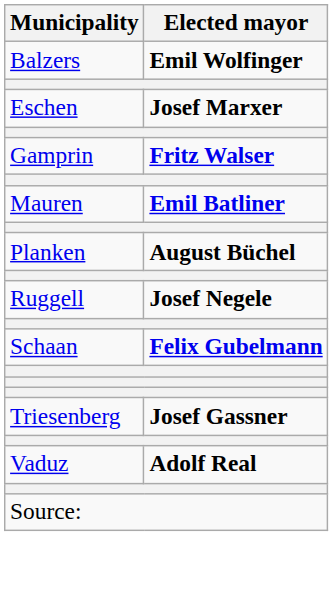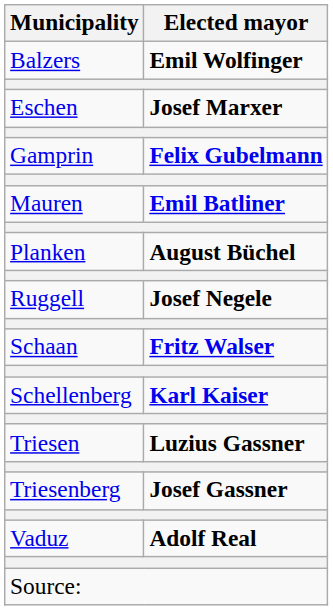 <table class="wikitable" style="text-align:right">
 <tr>
 <th>Municipality</th>
 <th>Elected mayor</th>
 </tr>
 <tr>
 <td align="left"><a href='#'>Balzers</a></td>
 <td align="left"><strong>Emil Wolfinger</strong></td>
 </tr>
 <tr>
 <th colspan="2"></th>
 </tr>
 <tr>
 <td align="left"><a href='#'>Eschen</a></td>
 <td align="left"><strong>Josef Marxer</strong></td>
 </tr>
 <tr>
 <th colspan="2"></th>
 </tr>
 <tr>
 <td align="left"><a href='#'>Gamprin</a></td>
-<td align="left"><strong><a href='#'>Fritz Walser</a></strong></td>
+<td align="left"><strong><a href='#'>Felix Gubelmann</a></strong></td>
 </tr>
 <tr>
 <th colspan="2"></th>
 </tr>
 <tr>
 <td align="left"><a href='#'>Mauren</a></td>
 <td align="left"><a href='#'><strong>Emil Batliner</strong></a></td>
 </tr>
 <tr>
 <th colspan="2"></th>
 </tr>
 <tr>
 <td align="left"><a href='#'>Planken</a></td>
 <td align="left"><strong>August Büchel</strong></td>
 </tr>
 <tr>
 <th colspan="2"></th>
 </tr>
 <tr>
 <td align="left"><a href='#'>Ruggell</a></td>
 <td align="left"><strong>Josef Negele</strong></td>
 </tr>
 <tr>
 <th colspan="2"></th>
 </tr>
 <tr>
 <td align="left"><a href='#'>Schaan</a></td>
-<td align="left"><strong><a href='#'>Felix Gubelmann</a></strong></td>
+<td align="left"><strong><a href='#'>Fritz Walser</a></strong></td>
 </tr>
 <tr>
 <th colspan="2"></th>
 </tr>
 <tr>
+<td align="left"><a href='#'>Schellenberg</a></td>
+<td align="left"><strong><a href='#'>Karl Kaiser</a></strong></td>
+</tr>
+<tr>
 <th colspan="2"></th>
+</tr>
+<tr>
+<td align="left"><a href='#'>Triesen</a></td>
+<td align="left"><strong>Luzius Gassner</strong></td>
 </tr>
 <tr>
 <th colspan="2"></th>
 </tr>
 <tr>
 <td align="left"><a href='#'>Triesenberg</a></td>
 <td align="left"><strong>Josef Gassner</strong></td>
 </tr>
 <tr>
 <th colspan="2"></th>
 </tr>
 <tr>
 <td align="left"><a href='#'>Vaduz</a></td>
 <td align="left"><strong>Adolf Real</strong></td>
 </tr>
 <tr>
 <th colspan="2"></th>
 </tr>
 <tr>
 <td colspan="2" align="left">Source: </td>
 </tr>
 </table>
